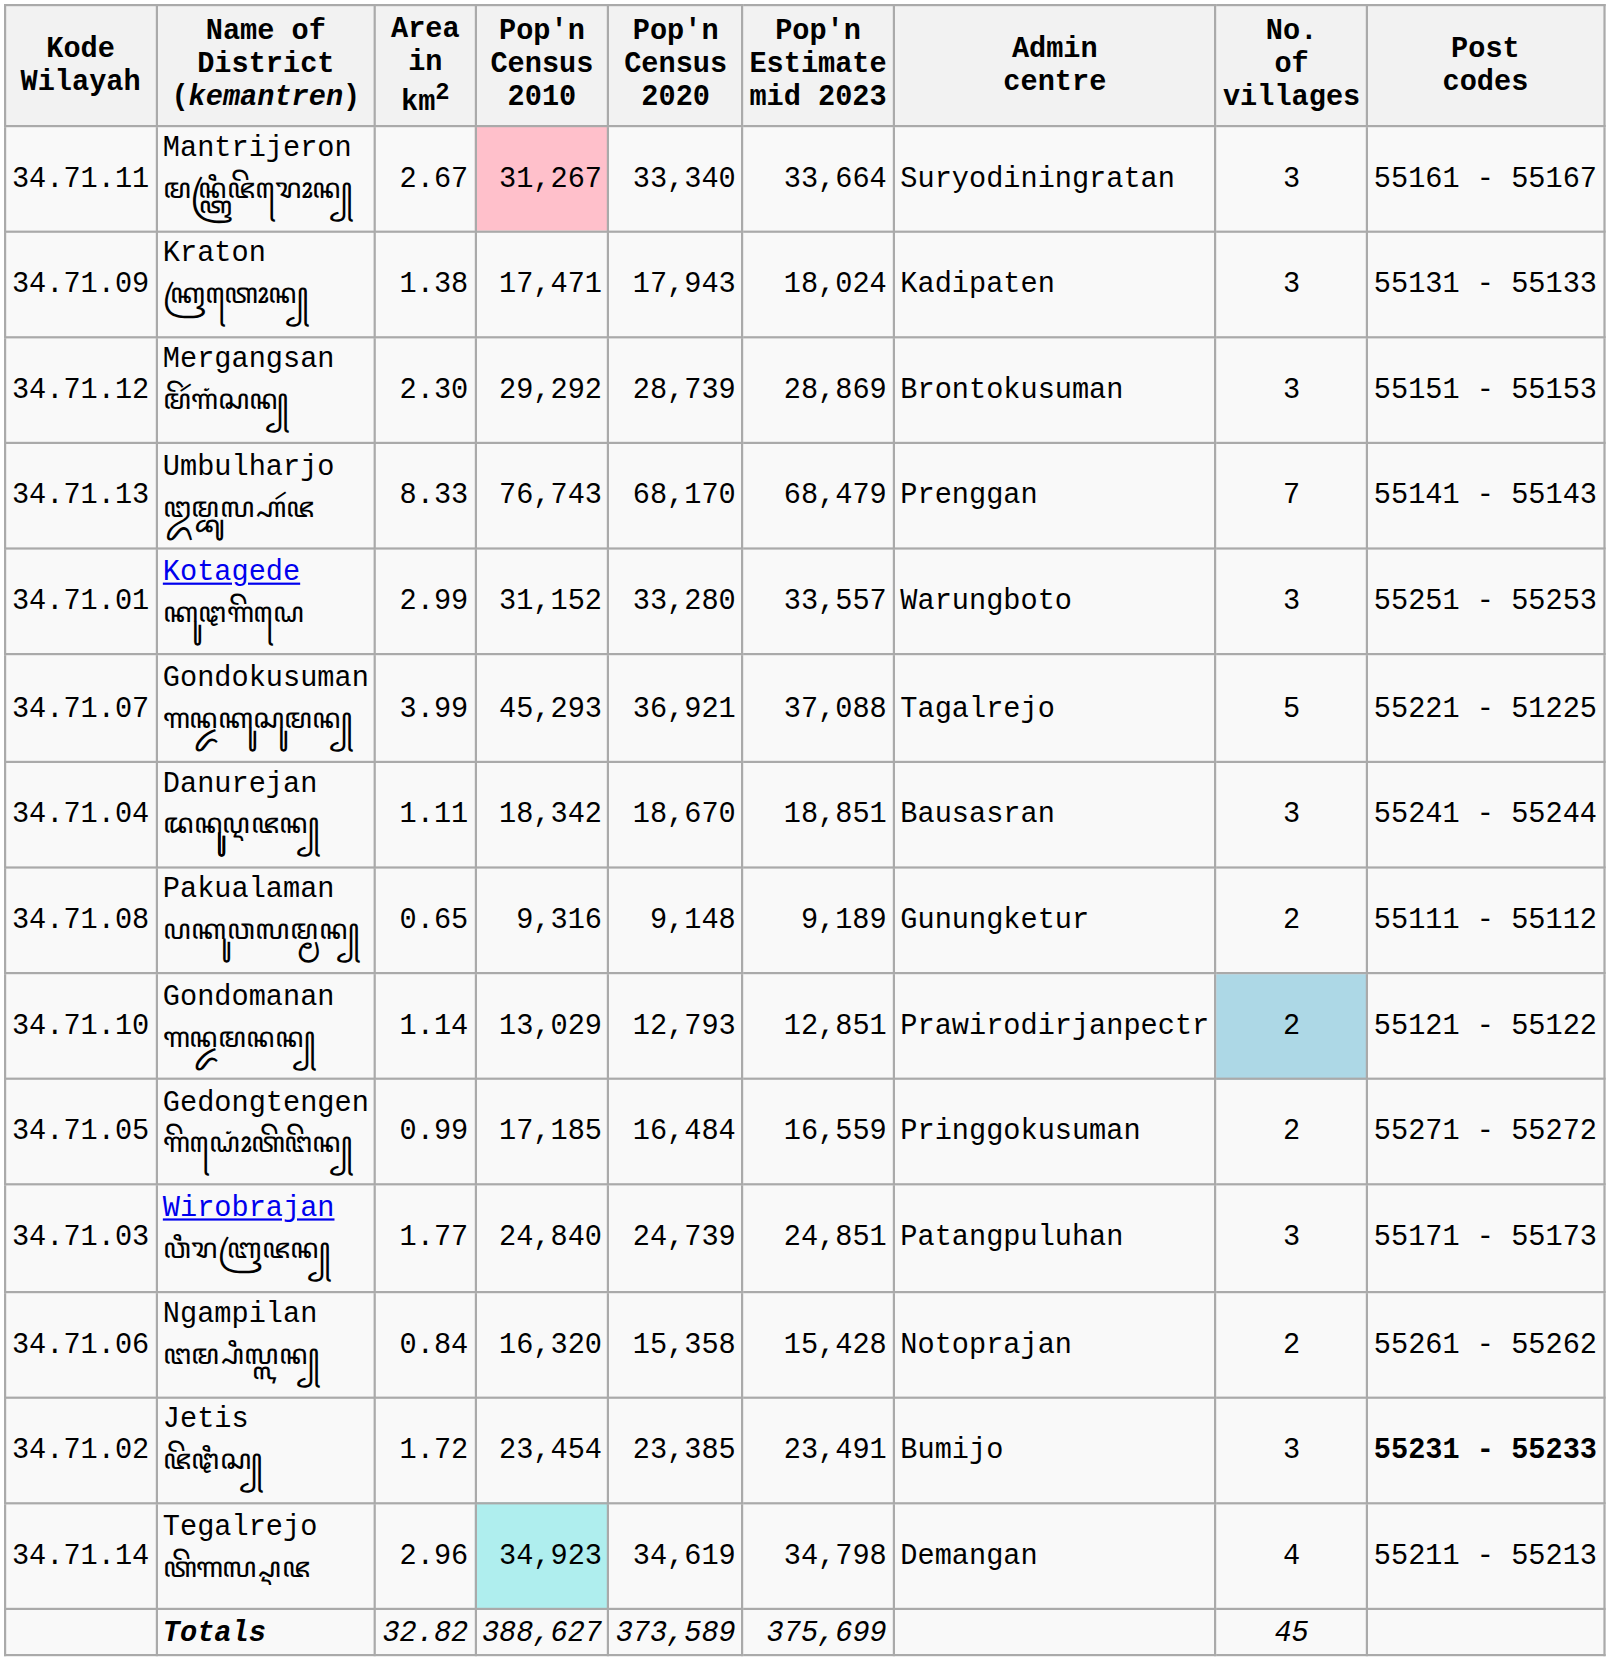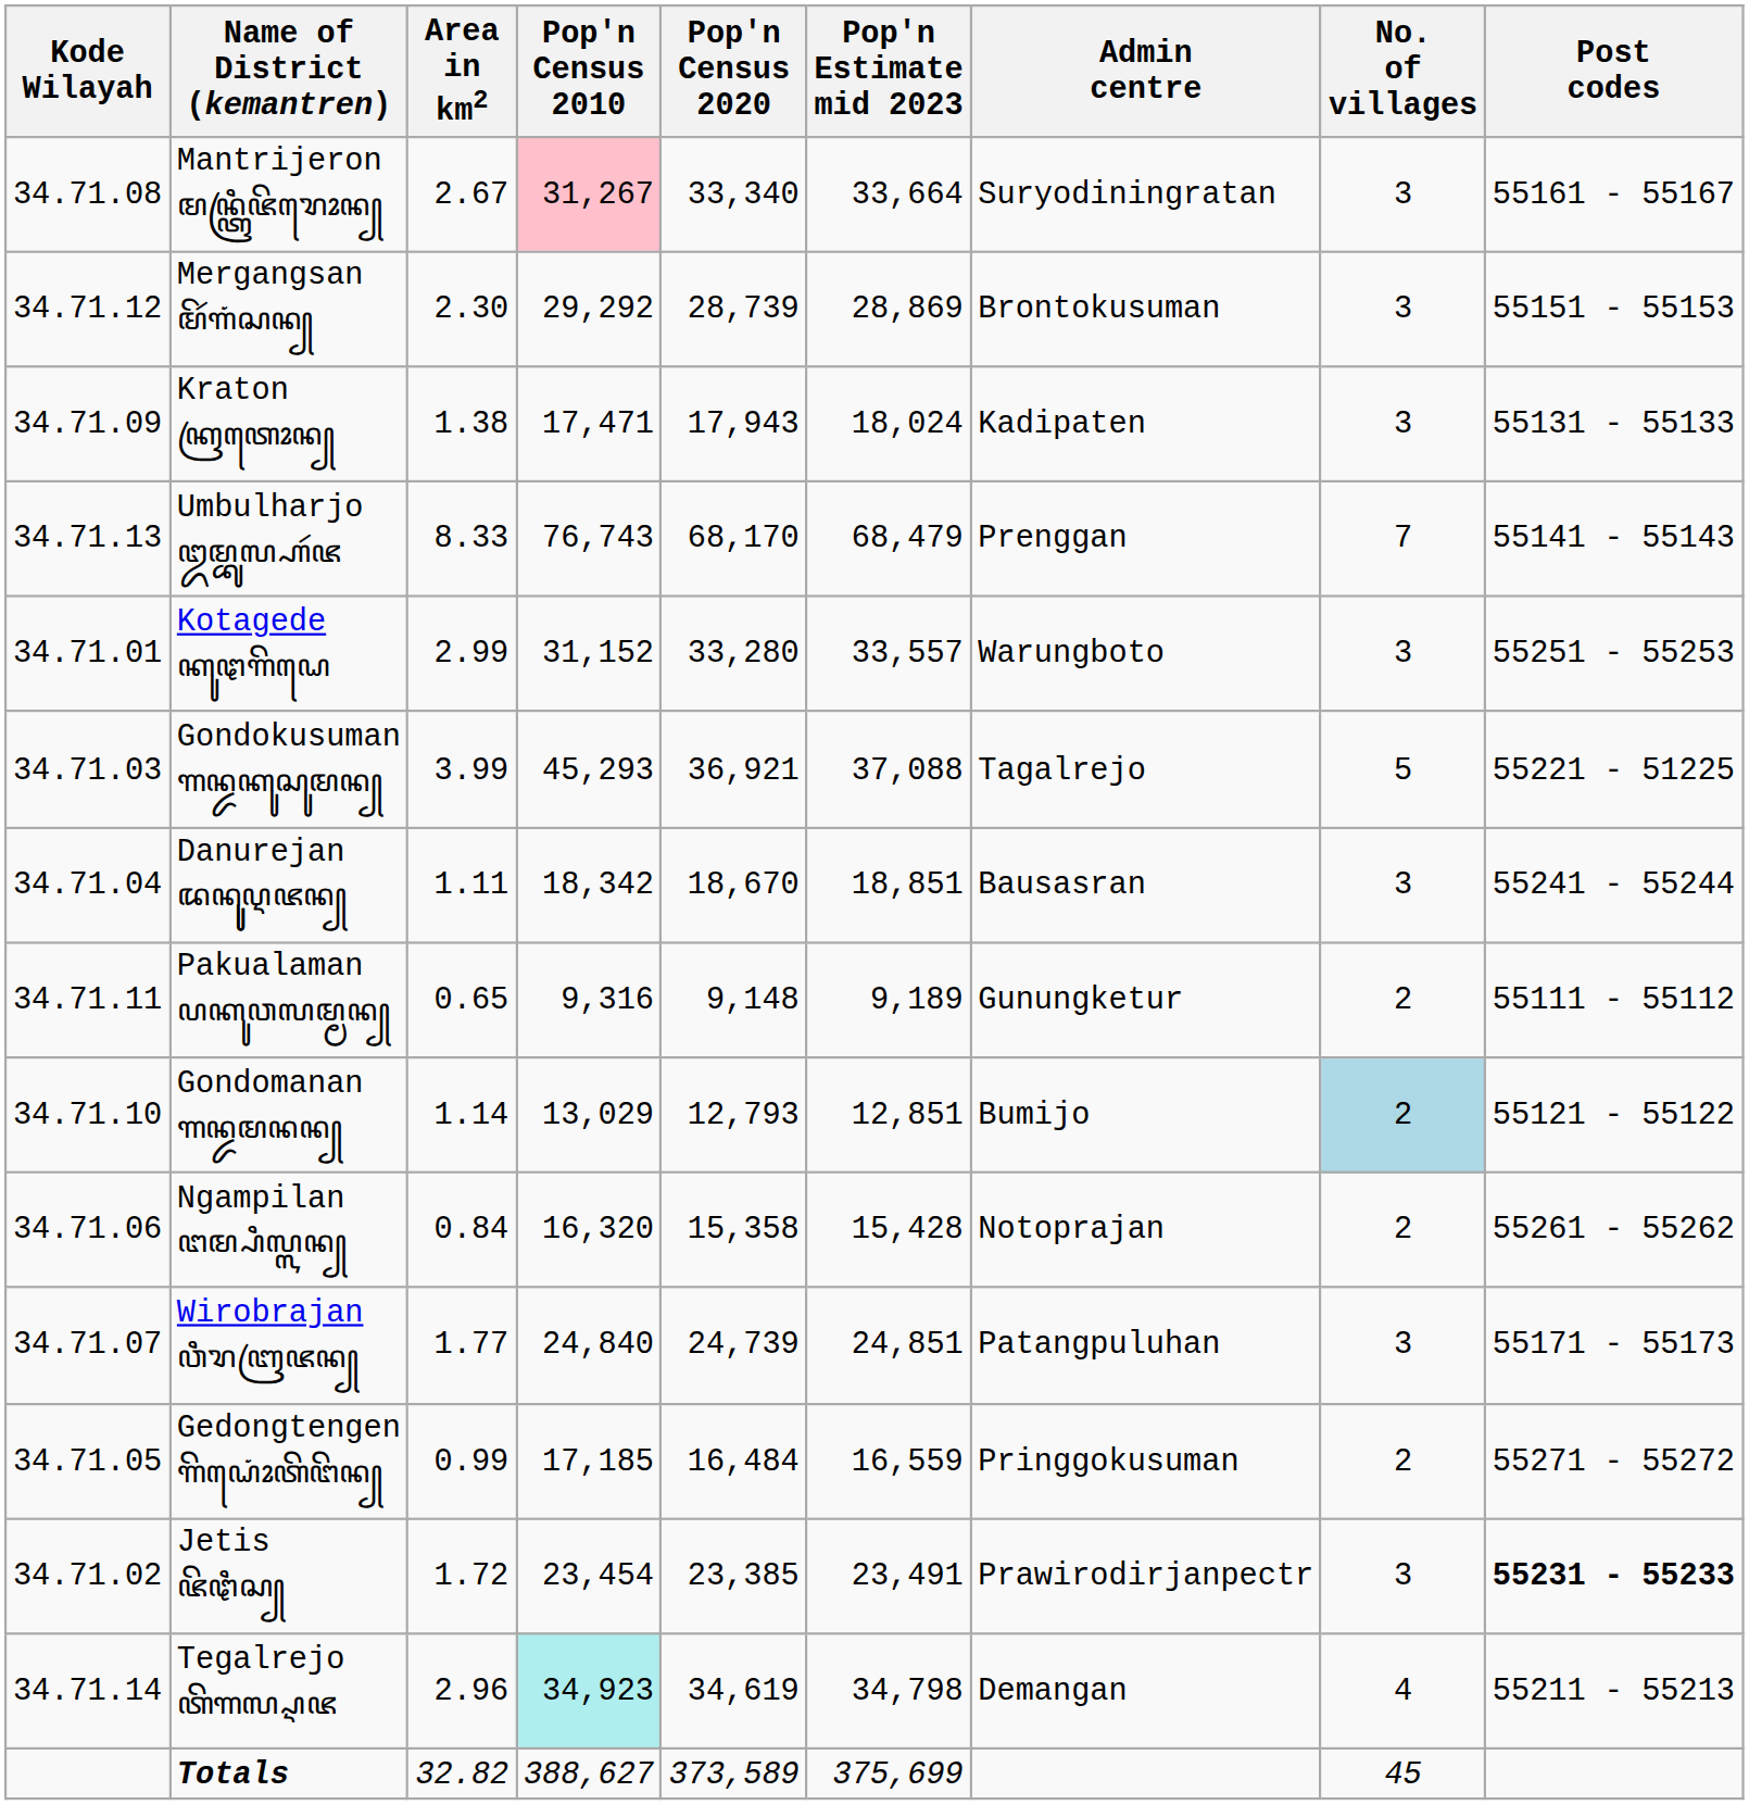 <table class="sortable wikitable">
 <tr>
 <th>Kode <br>Wilayah</th>
 <th>Name of<br>District<br>(<em>kemantren</em>)</th>
 <th>Area<br>in <br>km<sup>2</sup></th>
 <th>Pop'n<br>Census<br>2010</th>
 <th>Pop'n<br>Census<br>2020</th>
 <th>Pop'n<br>Estimate<br>mid 2023</th>
 <th>Admin<br>centre</th>
 <th>No. <br>of<br>villages</th>
 <th>Post<br>codes</th>
 </tr>
 <tr>
-<td>34.71.11</td>
+<td>34.71.08</td>
 <td>Mantrijeron<br>ꦩꦤ꧀ꦠꦿꦶꦗꦼꦫꦺꦴꦤ꧀</td>
 <td align="right">2.67</td>
 <td align="right" style="background: pink;">31,267</td>
 <td align="right">33,340</td>
 <td align="right">33,664</td>
 <td>Suryodiningratan</td>
 <td align="center">3</td>
 <td>55161 - 55167</td>
+</tr>
+<tr>
+<td>34.71.12</td>
+<td>Mergangsan<br>ꦩꦼꦂꦒꦁꦱꦤ꧀</td>
+<td align="right">2.30</td>
+<td align="right">29,292</td>
+<td align="right">28,739</td>
+<td align="right">28,869</td>
+<td>Brontokusuman</td>
+<td align="center">3</td>
+<td>55151 - 55153</td>
 </tr>
 <tr>
 <td>34.71.09</td>
 <td>Kraton<br>ꦏꦿꦠꦺꦴꦤ꧀</td>
 <td align="right">1.38</td>
 <td align="right">17,471</td>
 <td align="right">17,943</td>
 <td align="right">18,024</td>
 <td>Kadipaten</td>
 <td align="center">3</td>
 <td>55131 - 55133</td>
-</tr>
-<tr>
-<td>34.71.12</td>
-<td>Mergangsan<br>ꦩꦼꦂꦒꦁꦱꦤ꧀</td>
-<td align="right">2.30</td>
-<td align="right">29,292</td>
-<td align="right">28,739</td>
-<td align="right">28,869</td>
-<td>Brontokusuman</td>
-<td align="center">3</td>
-<td>55151 - 55153</td>
 </tr>
 <tr>
 <td>34.71.13</td>
 <td>Umbulharjo<br>ꦈꦩ꧀ꦧꦸꦭ꧀ꦲꦂꦗ</td>
 <td align="right">8.33</td>
 <td align="right">76,743</td>
 <td align="right">68,170</td>
 <td align="right">68,479</td>
 <td>Prenggan</td>
 <td align="center">7</td>
 <td>55141 - 55143</td>
 </tr>
 <tr>
 <td>34.71.01</td>
 <td><a href='#'>Kotagede</a><br>ꦏꦸꦛꦒꦼꦝꦺ</td>
 <td align="right">2.99</td>
 <td align="right">31,152</td>
 <td align="right">33,280</td>
 <td align="right">33,557</td>
 <td>Warungboto</td>
 <td align="center">3</td>
 <td>55251 - 55253</td>
 </tr>
 <tr>
-<td>34.71.07</td>
+<td>34.71.03</td>
 <td>Gondokusuman<br>ꦒꦤ꧀ꦢꦏꦸꦱꦸꦩꦤ꧀</td>
 <td align="right">3.99</td>
 <td align="right">45,293</td>
 <td align="right">36,921</td>
 <td align="right">37,088</td>
 <td>Tagalrejo</td>
 <td align="center">5</td>
 <td>55221 - 51225</td>
 </tr>
 <tr>
 <td>34.71.04</td>
 <td>Danurejan<br>ꦢꦤꦸꦸꦉꦗꦤ꧀</td>
 <td align="right">1.11</td>
 <td align="right">18,342</td>
 <td align="right">18,670</td>
 <td align="right">18,851</td>
 <td>Bausasran</td>
 <td align="center">3</td>
 <td>55241 - 55244</td>
 </tr>
 <tr>
-<td>34.71.08</td>
+<td>34.71.11</td>
 <td>Pakualaman<br>ꦥꦏꦸꦮꦭꦩ꧀ꦩꦤ꧀</td>
 <td align="right">0.65</td>
 <td align="right">9,316</td>
 <td align="right">9,148</td>
 <td align="right">9,189</td>
 <td>Gunungketur</td>
 <td align="center">2</td>
 <td>55111 - 55112</td>
 </tr>
 <tr>
 <td>34.71.10</td>
 <td>Gondomanan<br>ꦒꦤ꧀ꦢꦩꦤꦤ꧀</td>
 <td align="right">1.14</td>
 <td align="right">13,029</td>
 <td align="right">12,793</td>
 <td align="right">12,851</td>
-<td>Prawirodirjanpectr</td>
+<td>Bumijo</td>
 <td align="center" style="background: lightblue;">2</td>
 <td>55121 - 55122</td>
+</tr>
+<tr>
+<td>34.71.06</td>
+<td>Ngampilan<br>ꦔꦩ꧀ꦥꦶꦭ꧀ꦭꦤ꧀</td>
+<td align="right">0.84</td>
+<td align="right">16,320</td>
+<td align="right">15,358</td>
+<td align="right">15,428</td>
+<td>Notoprajan</td>
+<td align="center">2</td>
+<td>55261 - 55262</td>
+</tr>
+<tr>
+<td>34.71.07</td>
+<td><a href='#'>Wirobrajan</a><br>ꦮꦶꦫꦧꦿꦗꦤ꧀</td>
+<td align="right">1.77</td>
+<td align="right">24,840</td>
+<td align="right">24,739</td>
+<td align="right">24,851</td>
+<td>Patangpuluhan</td>
+<td align="center">3</td>
+<td>55171 - 55173</td>
 </tr>
 <tr>
 <td>34.71.05</td>
 <td>Gedongtengen<br>ꦒꦼꦝꦺꦴꦁꦠꦼꦔꦼꦤ꧀</td>
 <td align="right">0.99</td>
 <td align="right">17,185</td>
 <td align="right">16,484</td>
 <td align="right">16,559</td>
 <td>Pringgokusuman</td>
 <td align="center">2</td>
 <td>55271 - 55272</td>
 </tr>
 <tr>
-<td>34.71.03</td>
-<td><a href='#'>Wirobrajan</a><br>ꦮꦶꦫꦧꦿꦗꦤ꧀</td>
-<td align="right">1.77</td>
-<td align="right">24,840</td>
-<td align="right">24,739</td>
-<td align="right">24,851</td>
-<td>Patangpuluhan</td>
-<td align="center">3</td>
-<td>55171 - 55173</td>
-</tr>
-<tr>
-<td>34.71.06</td>
-<td>Ngampilan<br>ꦔꦩ꧀ꦥꦶꦭ꧀ꦭꦤ꧀</td>
-<td align="right">0.84</td>
-<td align="right">16,320</td>
-<td align="right">15,358</td>
-<td align="right">15,428</td>
-<td>Notoprajan</td>
-<td align="center">2</td>
-<td>55261 - 55262</td>
-</tr>
-<tr>
 <td>34.71.02</td>
 <td>Jetis<br>ꦗꦼꦛꦶꦱ꧀</td>
 <td align="right">1.72</td>
 <td align="right">23,454</td>
 <td align="right">23,385</td>
 <td align="right">23,491</td>
-<td>Bumijo</td>
+<td>Prawirodirjanpectr</td>
 <td align="center">3</td>
 <td><strong>55231 - 55233</strong></td>
 </tr>
 <tr>
 <td>34.71.14</td>
 <td>Tegalrejo<br>ꦠꦼꦒꦭ꧀ꦉꦗ</td>
 <td align="right">2.96</td>
 <td align="right" style="background: paleturquoise;">34,923</td>
 <td align="right">34,619</td>
 <td align="right">34,798</td>
 <td>Demangan</td>
 <td align="center">4</td>
 <td>55211 - 55213</td>
 </tr>
 <tr>
 <td></td>
 <td><strong><em>Totals</em></strong></td>
 <td align="right"><em>32.82</em></td>
 <td align="right"><em>388,627</em></td>
 <td align="right"><em>373,589</em></td>
 <td align="right"><em>375,699</em></td>
 <td></td>
 <td align="center"><em>45</em></td>
 </tr>
 </table>
